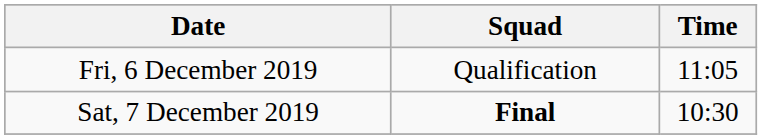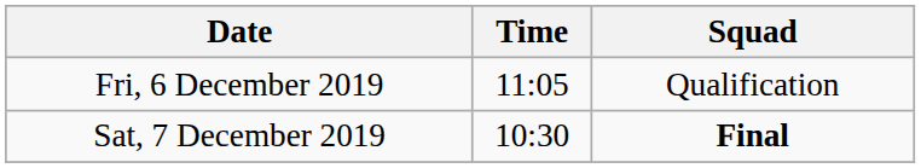 <table class = "wikitable" style="text-align:center;">
 <tr>
 <th width=220>Date</th>
+<th width=50>Time</th>
 <th width=150>Squad</th>
-<th width=50>Time</th>
 </tr>
 <tr>
 <td>Fri, 6 December 2019</td>
+<td>11:05</td>
 <td>Qualification</td>
-<td>11:05</td>
 </tr>
 <tr>
 <td>Sat, 7 December 2019</td>
+<td>10:30</td>
 <td><strong>Final</strong></td>
-<td>10:30</td>
 </tr>
 </table>
